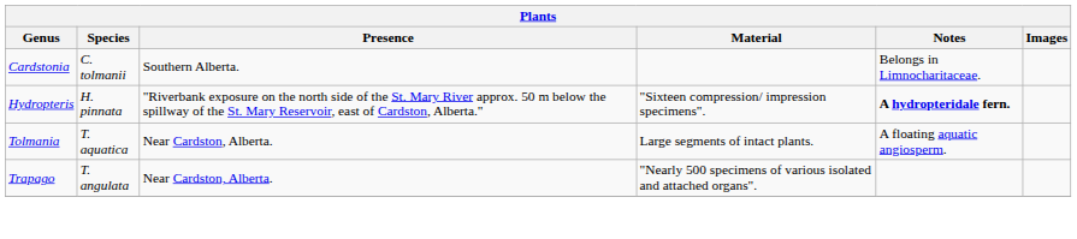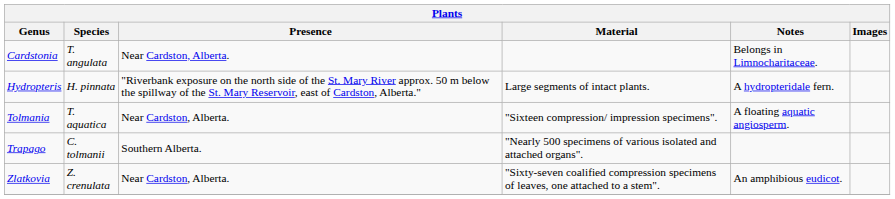 <table class="wikitable" align="center">
 <tr>
 <th colspan="6" align="center"><strong><a href='#'>Plants</a></strong></th>
 </tr>
 <tr>
 <th>Genus</th>
 <th>Species</th>
 <th>Presence</th>
 <th><strong>Material</strong></th>
 <th>Notes</th>
 <th>Images</th>
 </tr>
 <tr>
 <td><em><a href='#'>Cardstonia</a></em></td>
-<td><em>C. tolmanii</em></td>
-<td>Southern Alberta.</td>
+<td><em>T. angulata</em></td>
+<td>Near <a href='#'>Cardston, Alberta</a>.</td>
 <td></td>
 <td>Belongs in <a href='#'>Limnocharitaceae</a>.</td>
 <td></td>
 </tr>
 <tr>
 <td><em><a href='#'>Hydropteris</a></em></td>
 <td><em>H. pinnata</em></td>
 <td>"Riverbank exposure on the north side of the <a href='#'>St. Mary River</a> approx. 50 m below the spillway of the <a href='#'>St. Mary Reservoir</a>, east of <a href='#'>Cardston</a>, Alberta."</td>
-<td>"Sixteen compression/ impression specimens".</td>
-<td><strong>A <a href='#'>hydropteridale</a> fern.</strong></td>
+<td>Large segments of intact plants.</td>
+<td>A <a href='#'>hydropteridale</a> fern.</td>
 </tr>
 <tr>
 <td><em><a href='#'>Tolmania</a></em></td>
 <td><em>T. aquatica</em></td>
 <td>Near <a href='#'>Cardston</a>, Alberta.</td>
-<td>Large segments of intact plants.</td>
+<td>"Sixteen compression/ impression specimens".</td>
 <td>A floating <a href='#'>aquatic</a> <a href='#'>angiosperm</a>.</td>
 <td></td>
 </tr>
 <tr>
 <td><em><a href='#'>Trapago</a></em></td>
-<td><em>T. angulata</em></td>
-<td>Near <a href='#'>Cardston, Alberta</a>.</td>
+<td><em>C. tolmanii</em></td>
+<td>Southern Alberta.</td>
 <td>"Nearly 500 specimens of various isolated and attached organs".</td>
 <td></td>
 <td></td>
 </tr>
 <tr>
+<td><em><a href='#'>Zlatkovia</a></em></td>
+<td><em>Z. crenulata</em></td>
+<td>Near <a href='#'>Cardston</a>, Alberta.</td>
+<td>"Sixty-seven coalified compression specimens of leaves, one attached to a stem".</td>
+<td>An amphibious <a href='#'>eudicot</a>.</td>
+<td></td>
+</tr>
+<tr>
 </tr>
 </table>
